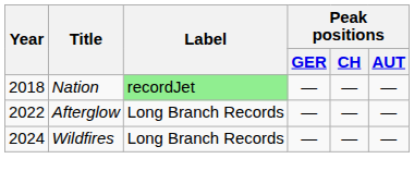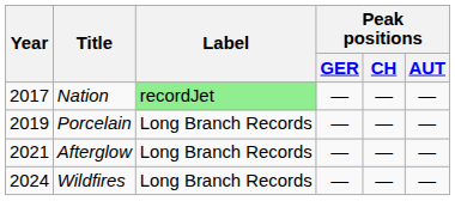 <table class="wikitable">
 <tr>
 <th rowspan="2">Year</th>
 <th rowspan="2">Title</th>
 <th rowspan="2">Label</th>
 <th colspan="3">Peak positions</th>
 </tr>
 <tr>
 <th style="width:30px;"><a href='#'>GER</a></th>
 <th style="width:30px;"><a href='#'>CH</a></th>
 <th style="width:30px;"><a href='#'>AUT</a></th>
 </tr>
 <tr>
-<td>2018</td>
+<td>2017</td>
 <td><em>Nation</em></td>
 <td style="background: lightgreen;">recordJet</td>
 <td style="text-align:center;">—</td>
 <td style="text-align:center;">—</td>
 <td style="text-align:center;">—</td>
 </tr>
 <tr>
-<td>2022</td>
+<td>2019</td>
+<td><em>Porcelain</em></td>
+<td>Long Branch Records</td>
+<td style="text-align:center;">—</td>
+<td style="text-align:center;">—</td>
+<td style="text-align:center;">—</td>
+</tr>
+<tr>
+<td>2021</td>
 <td><em>Afterglow</em></td>
 <td>Long Branch Records</td>
 <td style="text-align:center;">—</td>
 <td style="text-align:center;">—</td>
 <td style="text-align:center;">—</td>
 </tr>
 <tr>
 <td>2024</td>
 <td><em>Wildfires</em></td>
 <td>Long Branch Records</td>
 <td style="text-align:center;">—</td>
 <td style="text-align:center;">—</td>
 <td style="text-align:center;">—</td>
 </tr>
 </table>
